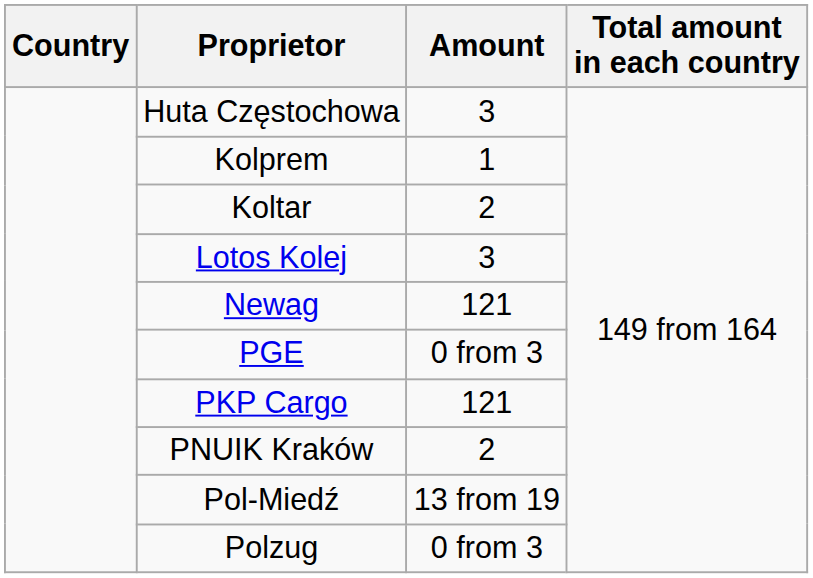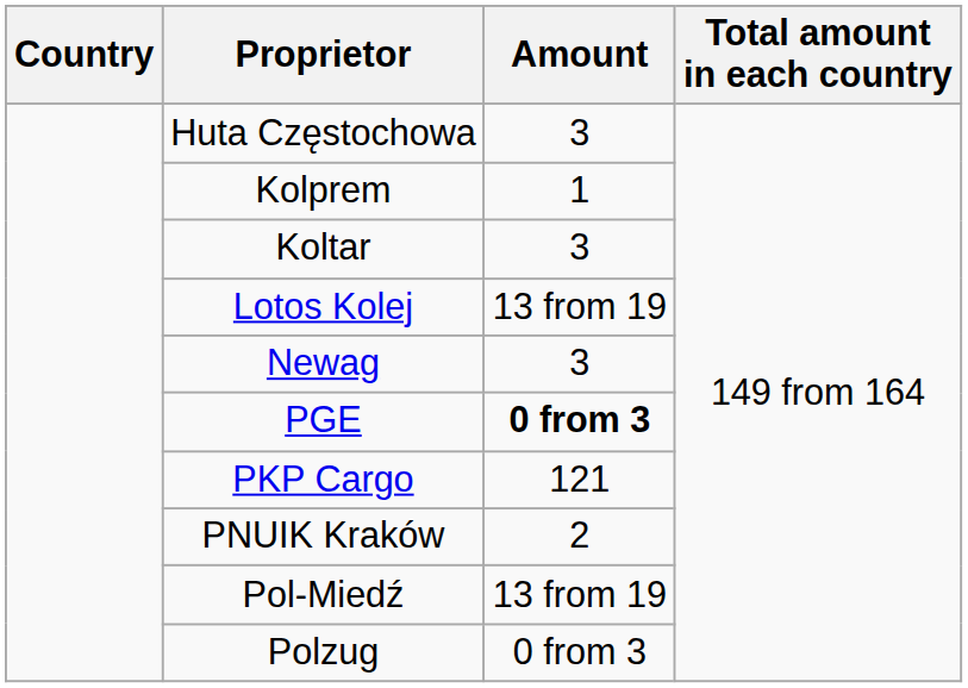 <table class="wikitable" style="text-align:center">
 <tr>
 <th>Country</th>
 <th>Proprietor</th>
 <th>Amount</th>
 <th>Total amount<br>in each country</th>
 </tr>
 <tr>
 <td rowspan=10></td>
 <td>Huta Częstochowa</td>
 <td>3</td>
 <td rowspan=10>149 from 164</td>
 </tr>
 <tr>
 <td>Kolprem</td>
 <td>1</td>
 </tr>
 <tr>
 <td>Koltar</td>
-<td>2</td>
+<td>3</td>
 </tr>
 <tr>
 <td><a href='#'>Lotos Kolej</a></td>
+<td>13 from 19</td>
+</tr>
+<tr>
+<td><a href='#'>Newag</a></td>
 <td>3</td>
 </tr>
 <tr>
-<td><a href='#'>Newag</a></td>
-<td>121</td>
-</tr>
-<tr>
 <td><a href='#'>PGE</a></td>
-<td>0 from 3</td>
+<td><strong>0 from 3</strong></td>
 </tr>
 <tr>
 <td><a href='#'>PKP Cargo</a></td>
 <td>121</td>
 </tr>
 <tr>
 <td>PNUIK Kraków</td>
 <td>2</td>
 </tr>
 <tr>
 <td>Pol-Miedź</td>
 <td>13 from 19</td>
 </tr>
 <tr>
 <td>Polzug</td>
 <td>0 from 3</td>
 </tr>
 </table>
